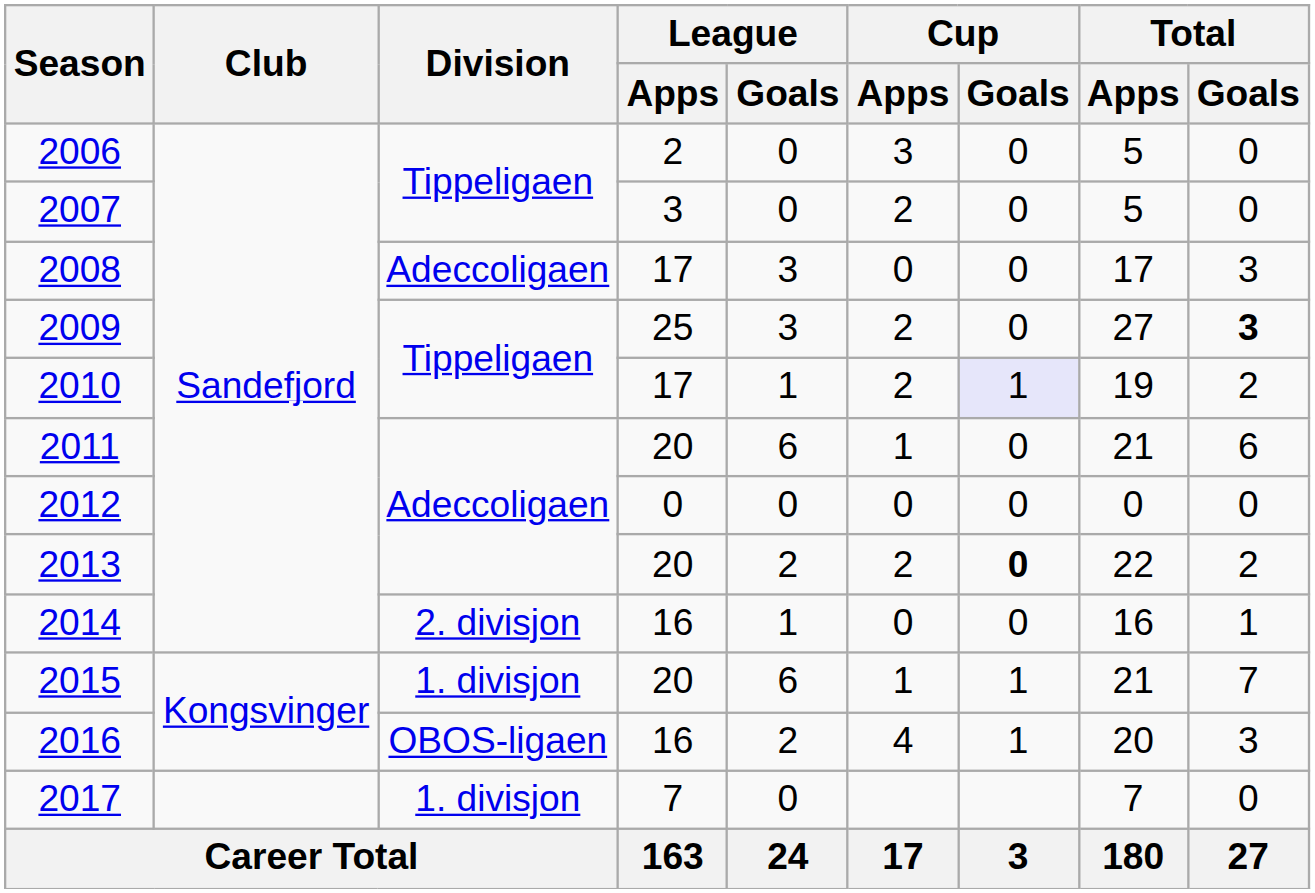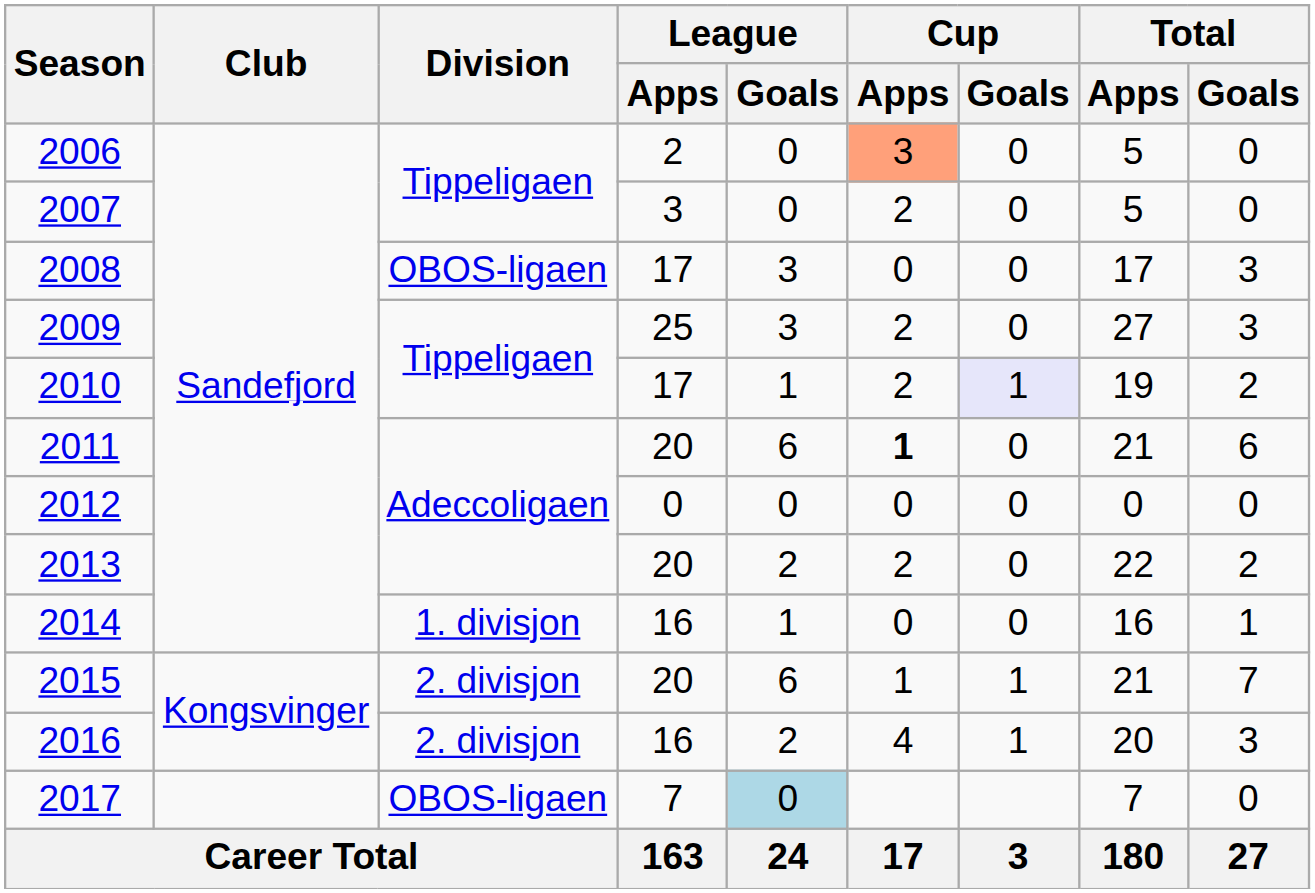 <table class="wikitable" style="text-align: center;">
 <tr>
 <th rowspan="2">Season</th>
 <th rowspan="2">Club</th>
 <th rowspan="2">Division</th>
 <th colspan="2">League</th>
 <th colspan="2">Cup</th>
 <th colspan="2">Total</th>
 </tr>
 <tr>
 <th>Apps</th>
 <th>Goals</th>
 <th>Apps</th>
 <th>Goals</th>
 <th>Apps</th>
 <th>Goals</th>
 </tr>
 <tr>
 <td><a href='#'>2006</a></td>
 <td rowspan="9" valign="center"><a href='#'>Sandefjord</a></td>
 <td rowspan="2" valign="center"><a href='#'>Tippeligaen</a></td>
 <td>2</td>
 <td>0</td>
-<td>3</td>
+<td style="background: lightsalmon;">3</td>
 <td>0</td>
 <td>5</td>
 <td>0</td>
 </tr>
 <tr>
 <td><a href='#'>2007</a></td>
 <td>3</td>
 <td>0</td>
 <td>2</td>
 <td>0</td>
 <td>5</td>
 <td>0</td>
 </tr>
 <tr>
 <td><a href='#'>2008</a></td>
-<td><a href='#'>Adeccoligaen</a></td>
+<td><a href='#'>OBOS-ligaen</a></td>
 <td>17</td>
 <td>3</td>
 <td>0</td>
 <td>0</td>
 <td>17</td>
 <td>3</td>
 </tr>
 <tr>
 <td><a href='#'>2009</a></td>
 <td rowspan="2" valign="center"><a href='#'>Tippeligaen</a></td>
 <td>25</td>
 <td>3</td>
 <td>2</td>
 <td>0</td>
 <td>27</td>
-<td><strong>3</strong></td>
+<td>3</td>
 </tr>
 <tr>
 <td><a href='#'>2010</a></td>
 <td>17</td>
 <td>1</td>
 <td>2</td>
 <td style="background: lavender;">1</td>
 <td>19</td>
 <td>2</td>
 </tr>
 <tr>
 <td><a href='#'>2011</a></td>
 <td rowspan="3" valign="center"><a href='#'>Adeccoligaen</a></td>
 <td>20</td>
 <td>6</td>
-<td>1</td>
+<td><strong>1</strong></td>
 <td>0</td>
 <td>21</td>
 <td>6</td>
 </tr>
 <tr>
 <td><a href='#'>2012</a></td>
 <td>0</td>
 <td>0</td>
 <td>0</td>
 <td>0</td>
 <td>0</td>
 <td>0</td>
 </tr>
 <tr>
 <td><a href='#'>2013</a></td>
 <td>20</td>
 <td>2</td>
 <td>2</td>
-<td><strong>0</strong></td>
+<td>0</td>
 <td>22</td>
 <td>2</td>
 </tr>
 <tr>
 <td><a href='#'>2014</a></td>
-<td rowspan="1" valign="center"><a href='#'>2. divisjon</a></td>
+<td rowspan="1" valign="center"><a href='#'>1. divisjon</a></td>
 <td>16</td>
 <td>1</td>
 <td>0</td>
 <td>0</td>
 <td>16</td>
 <td>1</td>
 </tr>
 <tr>
 <td><a href='#'>2015</a></td>
 <td rowspan="2" valign="center"><a href='#'>Kongsvinger</a></td>
-<td rowspan="1" valign="center"><a href='#'>1. divisjon</a></td>
+<td rowspan="1" valign="center"><a href='#'>2. divisjon</a></td>
 <td>20</td>
 <td>6</td>
 <td>1</td>
 <td>1</td>
 <td>21</td>
 <td>7</td>
 </tr>
 <tr>
 <td><a href='#'>2016</a></td>
-<td rowspan="1" valign="center"><a href='#'>OBOS-ligaen</a></td>
+<td rowspan="1" valign="center"><a href='#'>2. divisjon</a></td>
 <td>16</td>
 <td>2</td>
 <td>4</td>
 <td>1</td>
 <td>20</td>
 <td>3</td>
 </tr>
 <tr>
 <td><a href='#'>2017</a></td>
 <td rowspan="1" valign="center"></td>
-<td rowspan="1" valign="center"><a href='#'>1. divisjon</a></td>
+<td><a href='#'>OBOS-ligaen</a></td>
 <td>7</td>
-<td>0</td>
+<td style="background: lightblue;">0</td>
 <td></td>
 <td></td>
 <td>7</td>
 <td>0</td>
 </tr>
 <tr>
 <th colspan="3">Career Total</th>
 <th>163</th>
 <th>24</th>
 <th>17</th>
 <th>3</th>
 <th>180</th>
 <th>27</th>
 </tr>
 </table>
